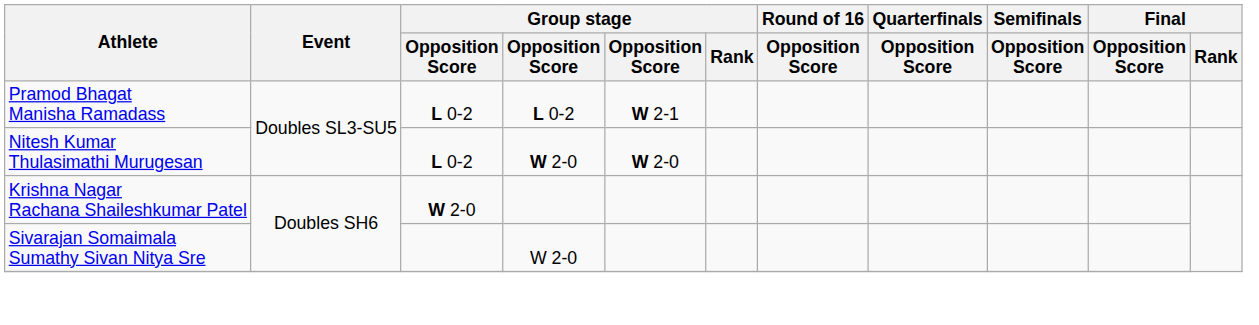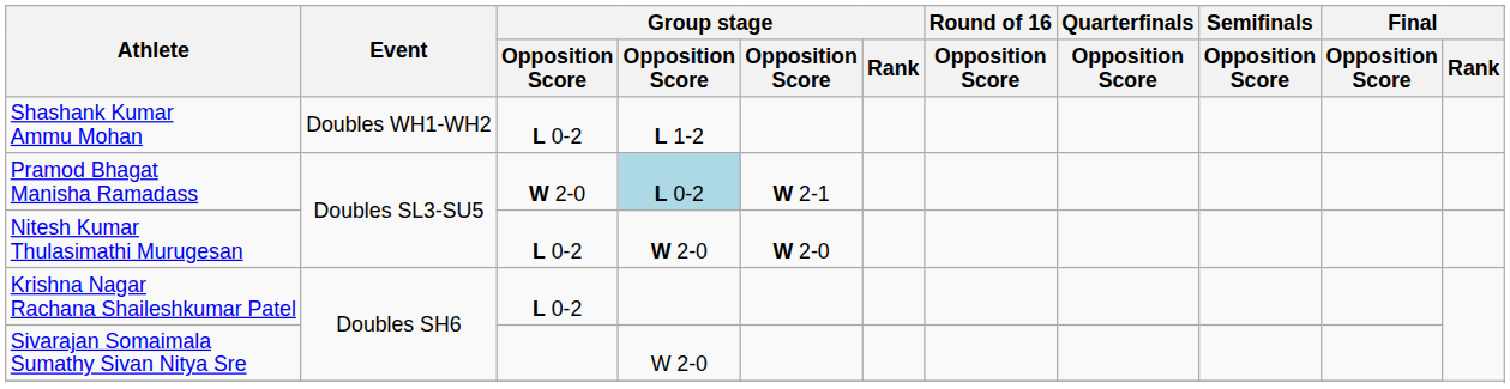 <table class="wikitable" style="text-align:center; font-size:90%">
 <tr>
 <th rowspan="2">Athlete</th>
 <th rowspan="2">Event</th>
 <th colspan="4">Group stage</th>
 <th>Round of 16</th>
 <th>Quarterfinals</th>
 <th>Semifinals</th>
 <th colspan="2">Final</th>
 </tr>
 <tr>
 <th>Opposition<br>Score</th>
 <th>Opposition<br>Score</th>
 <th>Opposition<br>Score</th>
 <th>Rank</th>
 <th>Opposition<br>Score</th>
 <th>Opposition<br>Score</th>
 <th>Opposition<br>Score</th>
 <th>Opposition<br>Score</th>
 <th>Rank</th>
 </tr>
 <tr>
+<td align="left"><a href='#'>Shashank Kumar</a><br><a href='#'>Ammu Mohan</a></td>
+<td>Doubles WH1-WH2</td>
+<td><br><strong>L</strong> 0-2</td>
+<td><br><strong>L</strong> 1-2</td>
+<td></td>
+<td></td>
+<td></td>
+<td></td>
+<td></td>
+<td></td>
+<td></td>
+</tr>
+<tr>
 <td align="left"><a href='#'>Pramod Bhagat</a><br><a href='#'>Manisha Ramadass</a></td>
 <td rowspan="2">Doubles SL3-SU5</td>
-<td><br><strong>L</strong> 0-2</td>
-<td><br><strong>L</strong> 0-2</td>
+<td><br><strong>W</strong> 2-0</td>
+<td style="background: lightblue;"><br><strong>L</strong> 0-2</td>
 <td><br><strong>W</strong> 2-1</td>
 <td></td>
 <td></td>
 <td></td>
 <td></td>
 <td></td>
 <td></td>
 </tr>
 <tr>
 <td align="left"><a href='#'>Nitesh Kumar</a><br><a href='#'>Thulasimathi Murugesan</a></td>
 <td><br><strong>L</strong> 0-2</td>
 <td><br><strong>W</strong> 2-0</td>
 <td><br><strong>W</strong> 2-0</td>
 <td></td>
 <td></td>
 <td></td>
 <td></td>
 <td></td>
 <td></td>
 </tr>
 <tr>
 <td align="left"><a href='#'>Krishna Nagar</a><br><a href='#'>Rachana Shaileshkumar Patel</a></td>
 <td rowspan="2">Doubles SH6</td>
-<td><br><strong>W</strong> 2-0</td>
+<td><br><strong>L</strong> 0-2</td>
 <td><br></td>
 <td></td>
 <td></td>
 <td></td>
 <td></td>
 <td></td>
 <td></td>
 </tr>
 <tr>
 <td align="left"><a href='#'>Sivarajan Somaimala</a><br><a href='#'>Sumathy Sivan Nitya Sre</a></td>
 <td><br></td>
 <td><br>W 2-0</td>
 <td></td>
 <td></td>
 <td></td>
 <td></td>
 <td></td>
 <td></td>
 </tr>
 <tr>
 </tr>
 </table>
